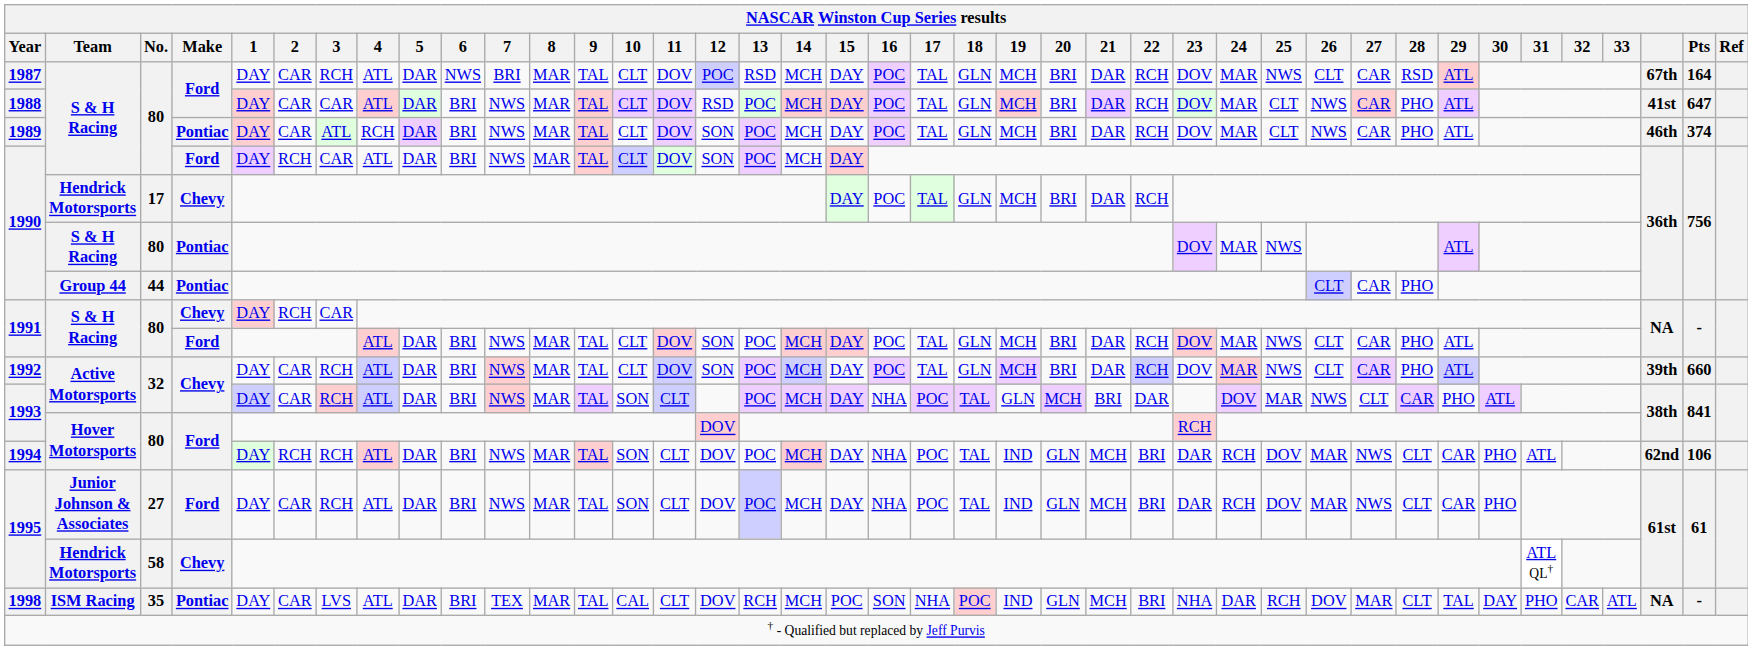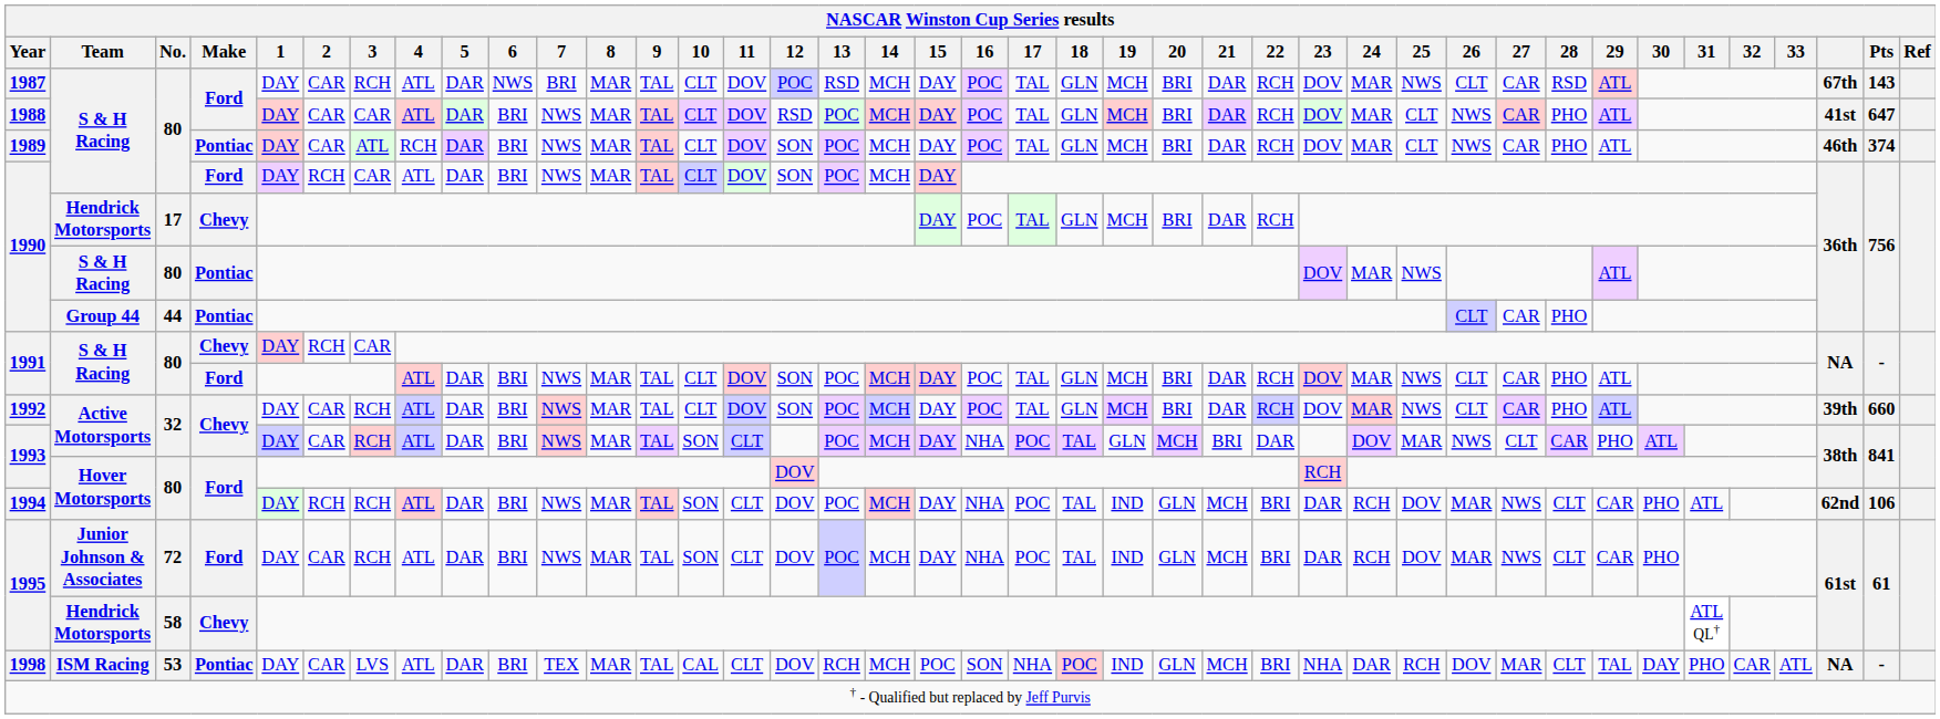 <table class="wikitable" style="text-align:center; font-size:75%">
 <tr>
 <th colspan=45><a href='#'>NASCAR</a> <a href='#'>Winston Cup Series</a> results</th>
 </tr>
 <tr>
 <th>Year</th>
 <th>Team</th>
 <th>No.</th>
 <th>Make</th>
 <th>1</th>
 <th>2</th>
 <th>3</th>
 <th>4</th>
 <th>5</th>
 <th>6</th>
 <th>7</th>
 <th>8</th>
 <th>9</th>
 <th>10</th>
 <th>11</th>
 <th>12</th>
 <th>13</th>
 <th>14</th>
 <th>15</th>
 <th>16</th>
 <th>17</th>
 <th>18</th>
 <th>19</th>
 <th>20</th>
 <th>21</th>
 <th>22</th>
 <th>23</th>
 <th>24</th>
 <th>25</th>
 <th>26</th>
 <th>27</th>
 <th>28</th>
 <th>29</th>
 <th>30</th>
 <th>31</th>
 <th>32</th>
 <th>33</th>
 <th></th>
 <th>Pts</th>
 <th>Ref</th>
 </tr>
 <tr>
 <th><a href='#'>1987</a></th>
 <th rowspan=4><a href='#'>S & H Racing</a></th>
 <th rowspan=4>80</th>
 <th rowspan=2><a href='#'>Ford</a></th>
 <td><a href='#'>DAY</a></td>
 <td><a href='#'>CAR</a></td>
 <td><a href='#'>RCH</a></td>
 <td><a href='#'>ATL</a></td>
 <td><a href='#'>DAR</a></td>
 <td><a href='#'>NWS</a></td>
 <td><a href='#'>BRI</a></td>
 <td><a href='#'>MAR</a></td>
 <td><a href='#'>TAL</a></td>
 <td><a href='#'>CLT</a></td>
 <td><a href='#'>DOV</a></td>
 <td style="background:#CFCFFF;"><a href='#'>POC</a><br></td>
 <td><a href='#'>RSD</a></td>
 <td><a href='#'>MCH</a></td>
 <td><a href='#'>DAY</a></td>
 <td style="background:#EFCFFF;"><a href='#'>POC</a><br></td>
 <td><a href='#'>TAL</a></td>
 <td><a href='#'>GLN</a></td>
 <td><a href='#'>MCH</a></td>
 <td><a href='#'>BRI</a></td>
 <td><a href='#'>DAR</a></td>
 <td><a href='#'>RCH</a></td>
 <td><a href='#'>DOV</a></td>
 <td><a href='#'>MAR</a></td>
 <td><a href='#'>NWS</a></td>
 <td><a href='#'>CLT</a></td>
 <td><a href='#'>CAR</a></td>
 <td><a href='#'>RSD</a></td>
 <td style="background:#FFCFCF;"><a href='#'>ATL</a><br></td>
 <td colspan=4></td>
 <th>67th</th>
-<th>164</th>
+<th>143</th>
 <th></th>
 </tr>
 <tr>
 <th><a href='#'>1988</a></th>
 <td style="background:#FFCFCF;"><a href='#'>DAY</a><br></td>
 <td><a href='#'>CAR</a></td>
 <td><a href='#'>CAR</a></td>
 <td style="background:#FFCFCF;"><a href='#'>ATL</a><br></td>
 <td style="background:#DFFFDF;"><a href='#'>DAR</a><br></td>
 <td><a href='#'>BRI</a></td>
 <td><a href='#'>NWS</a></td>
 <td><a href='#'>MAR</a></td>
 <td style="background:#FFCFCF;"><a href='#'>TAL</a><br></td>
 <td style="background:#EFCFFF;"><a href='#'>CLT</a><br></td>
 <td style="background:#EFCFFF;"><a href='#'>DOV</a><br></td>
 <td><a href='#'>RSD</a></td>
 <td style="background:#DFFFDF;"><a href='#'>POC</a><br></td>
 <td style="background:#FFCFCF;"><a href='#'>MCH</a><br></td>
 <td style="background:#FFCFCF;"><a href='#'>DAY</a><br></td>
 <td style="background:#EFCFFF;"><a href='#'>POC</a><br></td>
 <td><a href='#'>TAL</a></td>
 <td><a href='#'>GLN</a></td>
 <td style="background:#FFCFCF;"><a href='#'>MCH</a><br></td>
 <td><a href='#'>BRI</a></td>
 <td style="background:#EFCFFF;"><a href='#'>DAR</a><br></td>
 <td><a href='#'>RCH</a></td>
 <td style="background:#DFFFDF;"><a href='#'>DOV</a><br></td>
 <td><a href='#'>MAR</a></td>
 <td><a href='#'>CLT</a></td>
 <td><a href='#'>NWS</a></td>
 <td style="background:#FFCFCF;"><a href='#'>CAR</a><br></td>
 <td><a href='#'>PHO</a></td>
 <td style="background:#EFCFFF;"><a href='#'>ATL</a><br></td>
 <td colspan=4></td>
 <th>41st</th>
 <th>647</th>
 <th></th>
 </tr>
 <tr>
 <th><a href='#'>1989</a></th>
 <th><a href='#'>Pontiac</a></th>
 <td style="background:#FFCFCF;"><a href='#'>DAY</a><br></td>
 <td><a href='#'>CAR</a></td>
 <td style="background:#DFFFDF;"><a href='#'>ATL</a><br></td>
 <td><a href='#'>RCH</a></td>
 <td style="background:#EFCFFF;"><a href='#'>DAR</a><br></td>
 <td><a href='#'>BRI</a></td>
 <td><a href='#'>NWS</a></td>
 <td><a href='#'>MAR</a></td>
 <td style="background:#FFCFCF;"><a href='#'>TAL</a><br></td>
 <td><a href='#'>CLT</a></td>
 <td style="background:#EFCFFF;"><a href='#'>DOV</a><br></td>
 <td><a href='#'>SON</a></td>
 <td style="background:#EFCFFF;"><a href='#'>POC</a><br></td>
 <td><a href='#'>MCH</a></td>
 <td><a href='#'>DAY</a></td>
 <td style="background:#EFCFFF;"><a href='#'>POC</a><br></td>
 <td><a href='#'>TAL</a></td>
 <td><a href='#'>GLN</a></td>
 <td><a href='#'>MCH</a></td>
 <td><a href='#'>BRI</a></td>
 <td><a href='#'>DAR</a></td>
 <td><a href='#'>RCH</a></td>
 <td><a href='#'>DOV</a></td>
 <td><a href='#'>MAR</a></td>
 <td><a href='#'>CLT</a></td>
 <td><a href='#'>NWS</a></td>
 <td><a href='#'>CAR</a></td>
 <td><a href='#'>PHO</a></td>
 <td><a href='#'>ATL</a></td>
 <td colspan=4></td>
 <th>46th</th>
 <th>374</th>
 <th></th>
 </tr>
 <tr>
 <th rowspan=4><a href='#'>1990</a></th>
 <th><a href='#'>Ford</a></th>
 <td style="background:#EFCFFF;"><a href='#'>DAY</a><br></td>
 <td><a href='#'>RCH</a></td>
 <td><a href='#'>CAR</a></td>
 <td><a href='#'>ATL</a></td>
 <td><a href='#'>DAR</a></td>
 <td><a href='#'>BRI</a></td>
 <td><a href='#'>NWS</a></td>
 <td><a href='#'>MAR</a></td>
 <td style="background:#FFCFCF;"><a href='#'>TAL</a><br></td>
 <td style="background:#CFCFFF;"><a href='#'>CLT</a><br></td>
 <td style="background:#DFFFDF;"><a href='#'>DOV</a><br></td>
 <td><a href='#'>SON</a></td>
 <td style="background:#EFCFFF;"><a href='#'>POC</a><br></td>
 <td><a href='#'>MCH</a></td>
 <td style="background:#FFCFCF;"><a href='#'>DAY</a><br></td>
 <td colspan=18></td>
 <th rowspan=4>36th</th>
 <th rowspan=4>756</th>
 <th rowspan=4></th>
 </tr>
 <tr>
 <th><a href='#'>Hendrick Motorsports</a></th>
 <th>17</th>
 <th><a href='#'>Chevy</a></th>
 <td colspan=14></td>
 <td style="background:#DFFFDF;"><a href='#'>DAY</a><br></td>
 <td><a href='#'>POC</a></td>
 <td style="background:#DFFFDF;"><a href='#'>TAL</a><br></td>
 <td><a href='#'>GLN</a></td>
 <td><a href='#'>MCH</a></td>
 <td><a href='#'>BRI</a></td>
 <td><a href='#'>DAR</a></td>
 <td><a href='#'>RCH</a></td>
 <td colspan=11></td>
 </tr>
 <tr>
 <th><a href='#'>S & H Racing</a></th>
 <th>80</th>
 <th><a href='#'>Pontiac</a></th>
 <td colspan=22></td>
 <td style="background:#EFCFFF;"><a href='#'>DOV</a><br></td>
 <td><a href='#'>MAR</a></td>
 <td><a href='#'>NWS</a></td>
 <td colspan=3></td>
 <td style="background:#EFCFFF;"><a href='#'>ATL</a><br></td>
 <td colspan=4></td>
 </tr>
 <tr>
 <th><a href='#'>Group 44</a></th>
 <th>44</th>
 <th><a href='#'>Pontiac</a></th>
 <td colspan=25></td>
 <td style="background:#CFCFFF;"><a href='#'>CLT</a><br></td>
 <td><a href='#'>CAR</a></td>
 <td><a href='#'>PHO</a></td>
 <td colspan=5></td>
 </tr>
 <tr>
 <th rowspan=2><a href='#'>1991</a></th>
 <th rowspan=2><a href='#'>S & H Racing</a></th>
 <th rowspan=2>80</th>
 <th><a href='#'>Chevy</a></th>
 <td style="background:#FFCFCF;"><a href='#'>DAY</a><br></td>
 <td><a href='#'>RCH</a></td>
 <td><a href='#'>CAR</a></td>
 <td colspan=30></td>
 <th rowspan=2>NA</th>
 <th rowspan=2>-</th>
 <th rowspan=2></th>
 </tr>
 <tr>
 <th><a href='#'>Ford</a></th>
 <td colspan=3></td>
 <td style="background:#FFCFCF;"><a href='#'>ATL</a><br></td>
 <td><a href='#'>DAR</a></td>
 <td><a href='#'>BRI</a></td>
 <td><a href='#'>NWS</a></td>
 <td><a href='#'>MAR</a></td>
 <td><a href='#'>TAL</a></td>
 <td><a href='#'>CLT</a></td>
 <td style="background:#FFCFCF;"><a href='#'>DOV</a><br></td>
 <td><a href='#'>SON</a></td>
 <td><a href='#'>POC</a></td>
 <td style="background:#FFCFCF;"><a href='#'>MCH</a><br></td>
 <td style="background:#FFCFCF;"><a href='#'>DAY</a><br></td>
 <td><a href='#'>POC</a></td>
 <td><a href='#'>TAL</a></td>
 <td><a href='#'>GLN</a></td>
 <td><a href='#'>MCH</a></td>
 <td><a href='#'>BRI</a></td>
 <td><a href='#'>DAR</a></td>
 <td><a href='#'>RCH</a></td>
 <td style="background:#FFCFCF;"><a href='#'>DOV</a><br></td>
 <td><a href='#'>MAR</a></td>
 <td><a href='#'>NWS</a></td>
 <td><a href='#'>CLT</a></td>
 <td><a href='#'>CAR</a></td>
 <td><a href='#'>PHO</a></td>
 <td><a href='#'>ATL</a></td>
 <td colspan=4></td>
 </tr>
 <tr>
 <th><a href='#'>1992</a></th>
 <th rowspan=2><a href='#'>Active Motorsports</a></th>
 <th rowspan=2>32</th>
 <th rowspan=2><a href='#'>Chevy</a></th>
 <td><a href='#'>DAY</a></td>
 <td><a href='#'>CAR</a></td>
 <td><a href='#'>RCH</a></td>
 <td style="background:#CFCFFF;"><a href='#'>ATL</a><br></td>
 <td><a href='#'>DAR</a></td>
 <td><a href='#'>BRI</a></td>
 <td style="background:#FFCFCF;"><a href='#'>NWS</a><br></td>
 <td><a href='#'>MAR</a></td>
 <td><a href='#'>TAL</a></td>
 <td><a href='#'>CLT</a></td>
 <td style="background:#CFCFFF;"><a href='#'>DOV</a><br></td>
 <td><a href='#'>SON</a></td>
 <td style="background:#EFCFFF;"><a href='#'>POC</a><br></td>
 <td style="background:#CFCFFF;"><a href='#'>MCH</a><br></td>
 <td><a href='#'>DAY</a></td>
 <td style="background:#EFCFFF;"><a href='#'>POC</a><br></td>
 <td><a href='#'>TAL</a></td>
 <td><a href='#'>GLN</a></td>
 <td style="background:#EFCFFF;"><a href='#'>MCH</a><br></td>
 <td><a href='#'>BRI</a></td>
 <td><a href='#'>DAR</a></td>
 <td style="background:#CFCFFF;"><a href='#'>RCH</a><br></td>
 <td><a href='#'>DOV</a></td>
 <td style="background:#FFCFCF;"><a href='#'>MAR</a><br></td>
 <td><a href='#'>NWS</a></td>
 <td><a href='#'>CLT</a></td>
 <td style="background:#EFCFFF;"><a href='#'>CAR</a><br></td>
 <td><a href='#'>PHO</a></td>
 <td style="background:#CFCFFF;"><a href='#'>ATL</a><br></td>
 <td colspan=4></td>
 <th>39th</th>
 <th>660</th>
 <th></th>
 </tr>
 <tr>
 <th rowspan=2><a href='#'>1993</a></th>
 <td style="background:#CFCFFF;"><a href='#'>DAY</a><br></td>
 <td><a href='#'>CAR</a></td>
 <td style="background:#FFCFCF;"><a href='#'>RCH</a><br></td>
 <td style="background:#CFCFFF;"><a href='#'>ATL</a><br></td>
 <td><a href='#'>DAR</a></td>
 <td><a href='#'>BRI</a></td>
 <td style="background:#FFCFCF;"><a href='#'>NWS</a><br></td>
 <td><a href='#'>MAR</a></td>
 <td style="background:#EFCFFF;"><a href='#'>TAL</a><br></td>
 <td><a href='#'>SON</a></td>
 <td style="background:#CFCFFF;"><a href='#'>CLT</a><br></td>
 <td></td>
 <td style="background:#EFCFFF;"><a href='#'>POC</a><br></td>
 <td style="background:#EFCFFF;"><a href='#'>MCH</a><br></td>
 <td style="background:#EFCFFF;"><a href='#'>DAY</a><br></td>
 <td><a href='#'>NHA</a></td>
 <td style="background:#EFCFFF;"><a href='#'>POC</a><br></td>
 <td style="background:#EFCFFF;"><a href='#'>TAL</a><br></td>
 <td><a href='#'>GLN</a></td>
 <td style="background:#EFCFFF;"><a href='#'>MCH</a><br></td>
 <td><a href='#'>BRI</a></td>
 <td><a href='#'>DAR</a></td>
 <td></td>
 <td style="background:#EFCFFF;"><a href='#'>DOV</a><br></td>
 <td><a href='#'>MAR</a></td>
 <td><a href='#'>NWS</a></td>
 <td><a href='#'>CLT</a></td>
 <td style="background:#EFCFFF;"><a href='#'>CAR</a><br></td>
 <td><a href='#'>PHO</a></td>
 <td style="background:#EFCFFF;"><a href='#'>ATL</a><br></td>
 <td colspan=3></td>
 <th rowspan=2>38th</th>
 <th rowspan=2>841</th>
 <th rowspan=2></th>
 </tr>
 <tr>
 <th rowspan=2><a href='#'>Hover Motorsports</a></th>
 <th rowspan=2>80</th>
 <th rowspan=2><a href='#'>Ford</a></th>
 <td colspan=11></td>
 <td style="background:#FFCFCF;"><a href='#'>DOV</a><br></td>
 <td colspan=10></td>
 <td style="background:#FFCFCF;"><a href='#'>RCH</a><br></td>
 <td colspan=10></td>
 </tr>
 <tr>
 <th><a href='#'>1994</a></th>
 <td style="background:#DFFFDF;"><a href='#'>DAY</a><br></td>
 <td><a href='#'>RCH</a></td>
 <td><a href='#'>RCH</a></td>
 <td style="background:#FFCFCF;"><a href='#'>ATL</a><br></td>
 <td><a href='#'>DAR</a></td>
 <td><a href='#'>BRI</a></td>
 <td><a href='#'>NWS</a></td>
 <td><a href='#'>MAR</a></td>
 <td style="background:#FFCFCF;"><a href='#'>TAL</a><br></td>
 <td><a href='#'>SON</a></td>
 <td><a href='#'>CLT</a></td>
 <td><a href='#'>DOV</a></td>
 <td><a href='#'>POC</a></td>
 <td style="background:#FFCFCF;"><a href='#'>MCH</a><br></td>
 <td><a href='#'>DAY</a></td>
 <td><a href='#'>NHA</a></td>
 <td><a href='#'>POC</a></td>
 <td><a href='#'>TAL</a></td>
 <td><a href='#'>IND</a></td>
 <td><a href='#'>GLN</a></td>
 <td><a href='#'>MCH</a></td>
 <td><a href='#'>BRI</a></td>
 <td><a href='#'>DAR</a></td>
 <td><a href='#'>RCH</a></td>
 <td><a href='#'>DOV</a></td>
 <td><a href='#'>MAR</a></td>
 <td><a href='#'>NWS</a></td>
 <td><a href='#'>CLT</a></td>
 <td><a href='#'>CAR</a></td>
 <td><a href='#'>PHO</a></td>
 <td><a href='#'>ATL</a></td>
 <td colspan=2></td>
 <th>62nd</th>
 <th>106</th>
 <th></th>
 </tr>
 <tr>
 <th rowspan=2><a href='#'>1995</a></th>
 <th><a href='#'>Junior Johnson & Associates</a></th>
-<th>27</th>
+<th>72</th>
 <th><a href='#'>Ford</a></th>
 <td><a href='#'>DAY</a></td>
 <td><a href='#'>CAR</a></td>
 <td><a href='#'>RCH</a></td>
 <td><a href='#'>ATL</a></td>
 <td><a href='#'>DAR</a></td>
 <td><a href='#'>BRI</a></td>
 <td><a href='#'>NWS</a></td>
 <td><a href='#'>MAR</a></td>
 <td><a href='#'>TAL</a></td>
 <td><a href='#'>SON</a></td>
 <td><a href='#'>CLT</a></td>
 <td><a href='#'>DOV</a></td>
 <td style="background:#CFCFFF;"><a href='#'>POC</a><br></td>
 <td><a href='#'>MCH</a></td>
 <td><a href='#'>DAY</a></td>
 <td><a href='#'>NHA</a></td>
 <td><a href='#'>POC</a></td>
 <td><a href='#'>TAL</a></td>
 <td><a href='#'>IND</a></td>
 <td><a href='#'>GLN</a></td>
 <td><a href='#'>MCH</a></td>
 <td><a href='#'>BRI</a></td>
 <td><a href='#'>DAR</a></td>
 <td><a href='#'>RCH</a></td>
 <td><a href='#'>DOV</a></td>
 <td><a href='#'>MAR</a></td>
 <td><a href='#'>NWS</a></td>
 <td><a href='#'>CLT</a></td>
 <td><a href='#'>CAR</a></td>
 <td><a href='#'>PHO</a></td>
 <td colspan=3></td>
 <th rowspan=2>61st</th>
 <th rowspan=2>61</th>
 <th rowspan=2></th>
 </tr>
 <tr>
 <th><a href='#'>Hendrick Motorsports</a></th>
 <th>58</th>
 <th><a href='#'>Chevy</a></th>
 <td colspan=30></td>
 <td style="background:#FFFFFF;"><a href='#'>ATL</a><br><small>QL<sup>†</sup></small></td>
 <td colspan=2></td>
 </tr>
 <tr>
 <th><a href='#'>1998</a></th>
 <th><a href='#'>ISM Racing</a></th>
-<th>35</th>
+<th>53</th>
 <th><a href='#'>Pontiac</a></th>
 <td><a href='#'>DAY</a></td>
 <td><a href='#'>CAR</a></td>
 <td><a href='#'>LVS</a></td>
 <td><a href='#'>ATL</a></td>
 <td><a href='#'>DAR</a></td>
 <td><a href='#'>BRI</a></td>
 <td><a href='#'>TEX</a></td>
 <td><a href='#'>MAR</a></td>
 <td><a href='#'>TAL</a></td>
 <td><a href='#'>CAL</a></td>
 <td><a href='#'>CLT</a></td>
 <td><a href='#'>DOV</a></td>
 <td><a href='#'>RCH</a></td>
 <td><a href='#'>MCH</a></td>
 <td><a href='#'>POC</a></td>
 <td><a href='#'>SON</a></td>
 <td><a href='#'>NHA</a></td>
 <td style="background:#FFCFCF;"><a href='#'>POC</a><br></td>
 <td><a href='#'>IND</a></td>
 <td><a href='#'>GLN</a></td>
 <td><a href='#'>MCH</a></td>
 <td><a href='#'>BRI</a></td>
 <td><a href='#'>NHA</a></td>
 <td><a href='#'>DAR</a></td>
 <td><a href='#'>RCH</a></td>
 <td><a href='#'>DOV</a></td>
 <td><a href='#'>MAR</a></td>
 <td><a href='#'>CLT</a></td>
 <td><a href='#'>TAL</a></td>
 <td><a href='#'>DAY</a></td>
 <td><a href='#'>PHO</a></td>
 <td><a href='#'>CAR</a></td>
 <td><a href='#'>ATL</a></td>
 <th>NA</th>
 <th>-</th>
 <th></th>
 </tr>
 <tr>
 <td colspan=40><small><sup>†</sup> - Qualified but replaced by <a href='#'>Jeff Purvis</a></small></td>
 </tr>
 </table>
